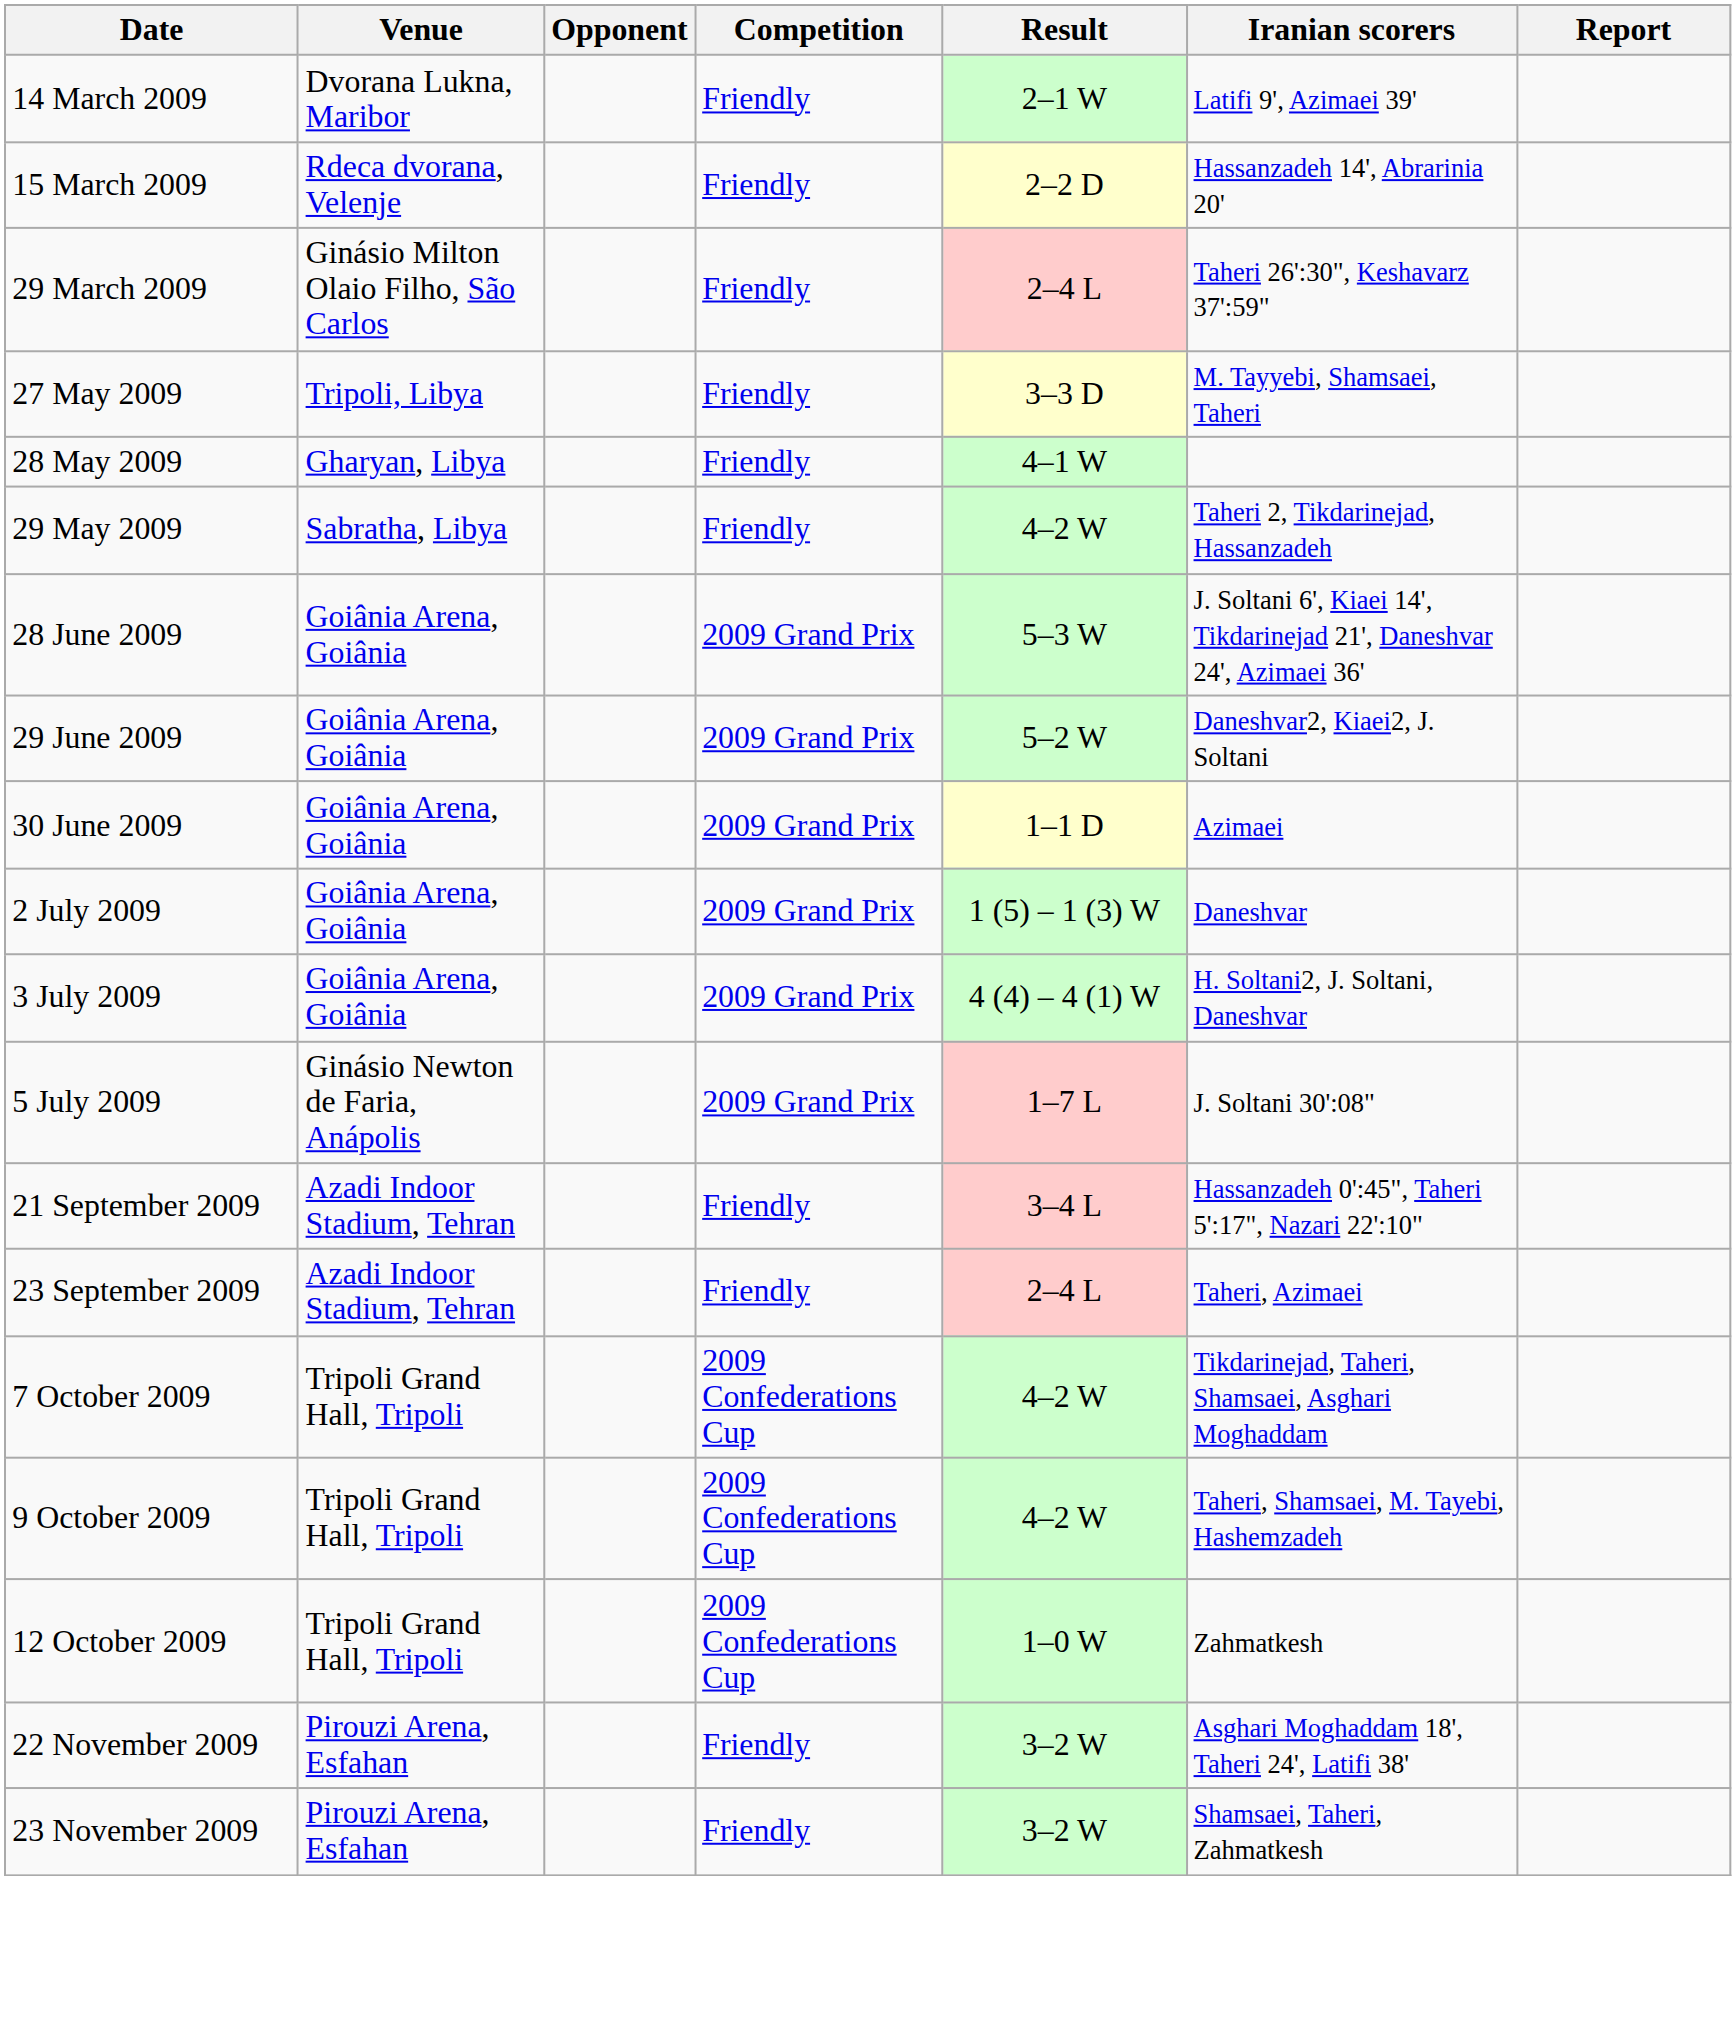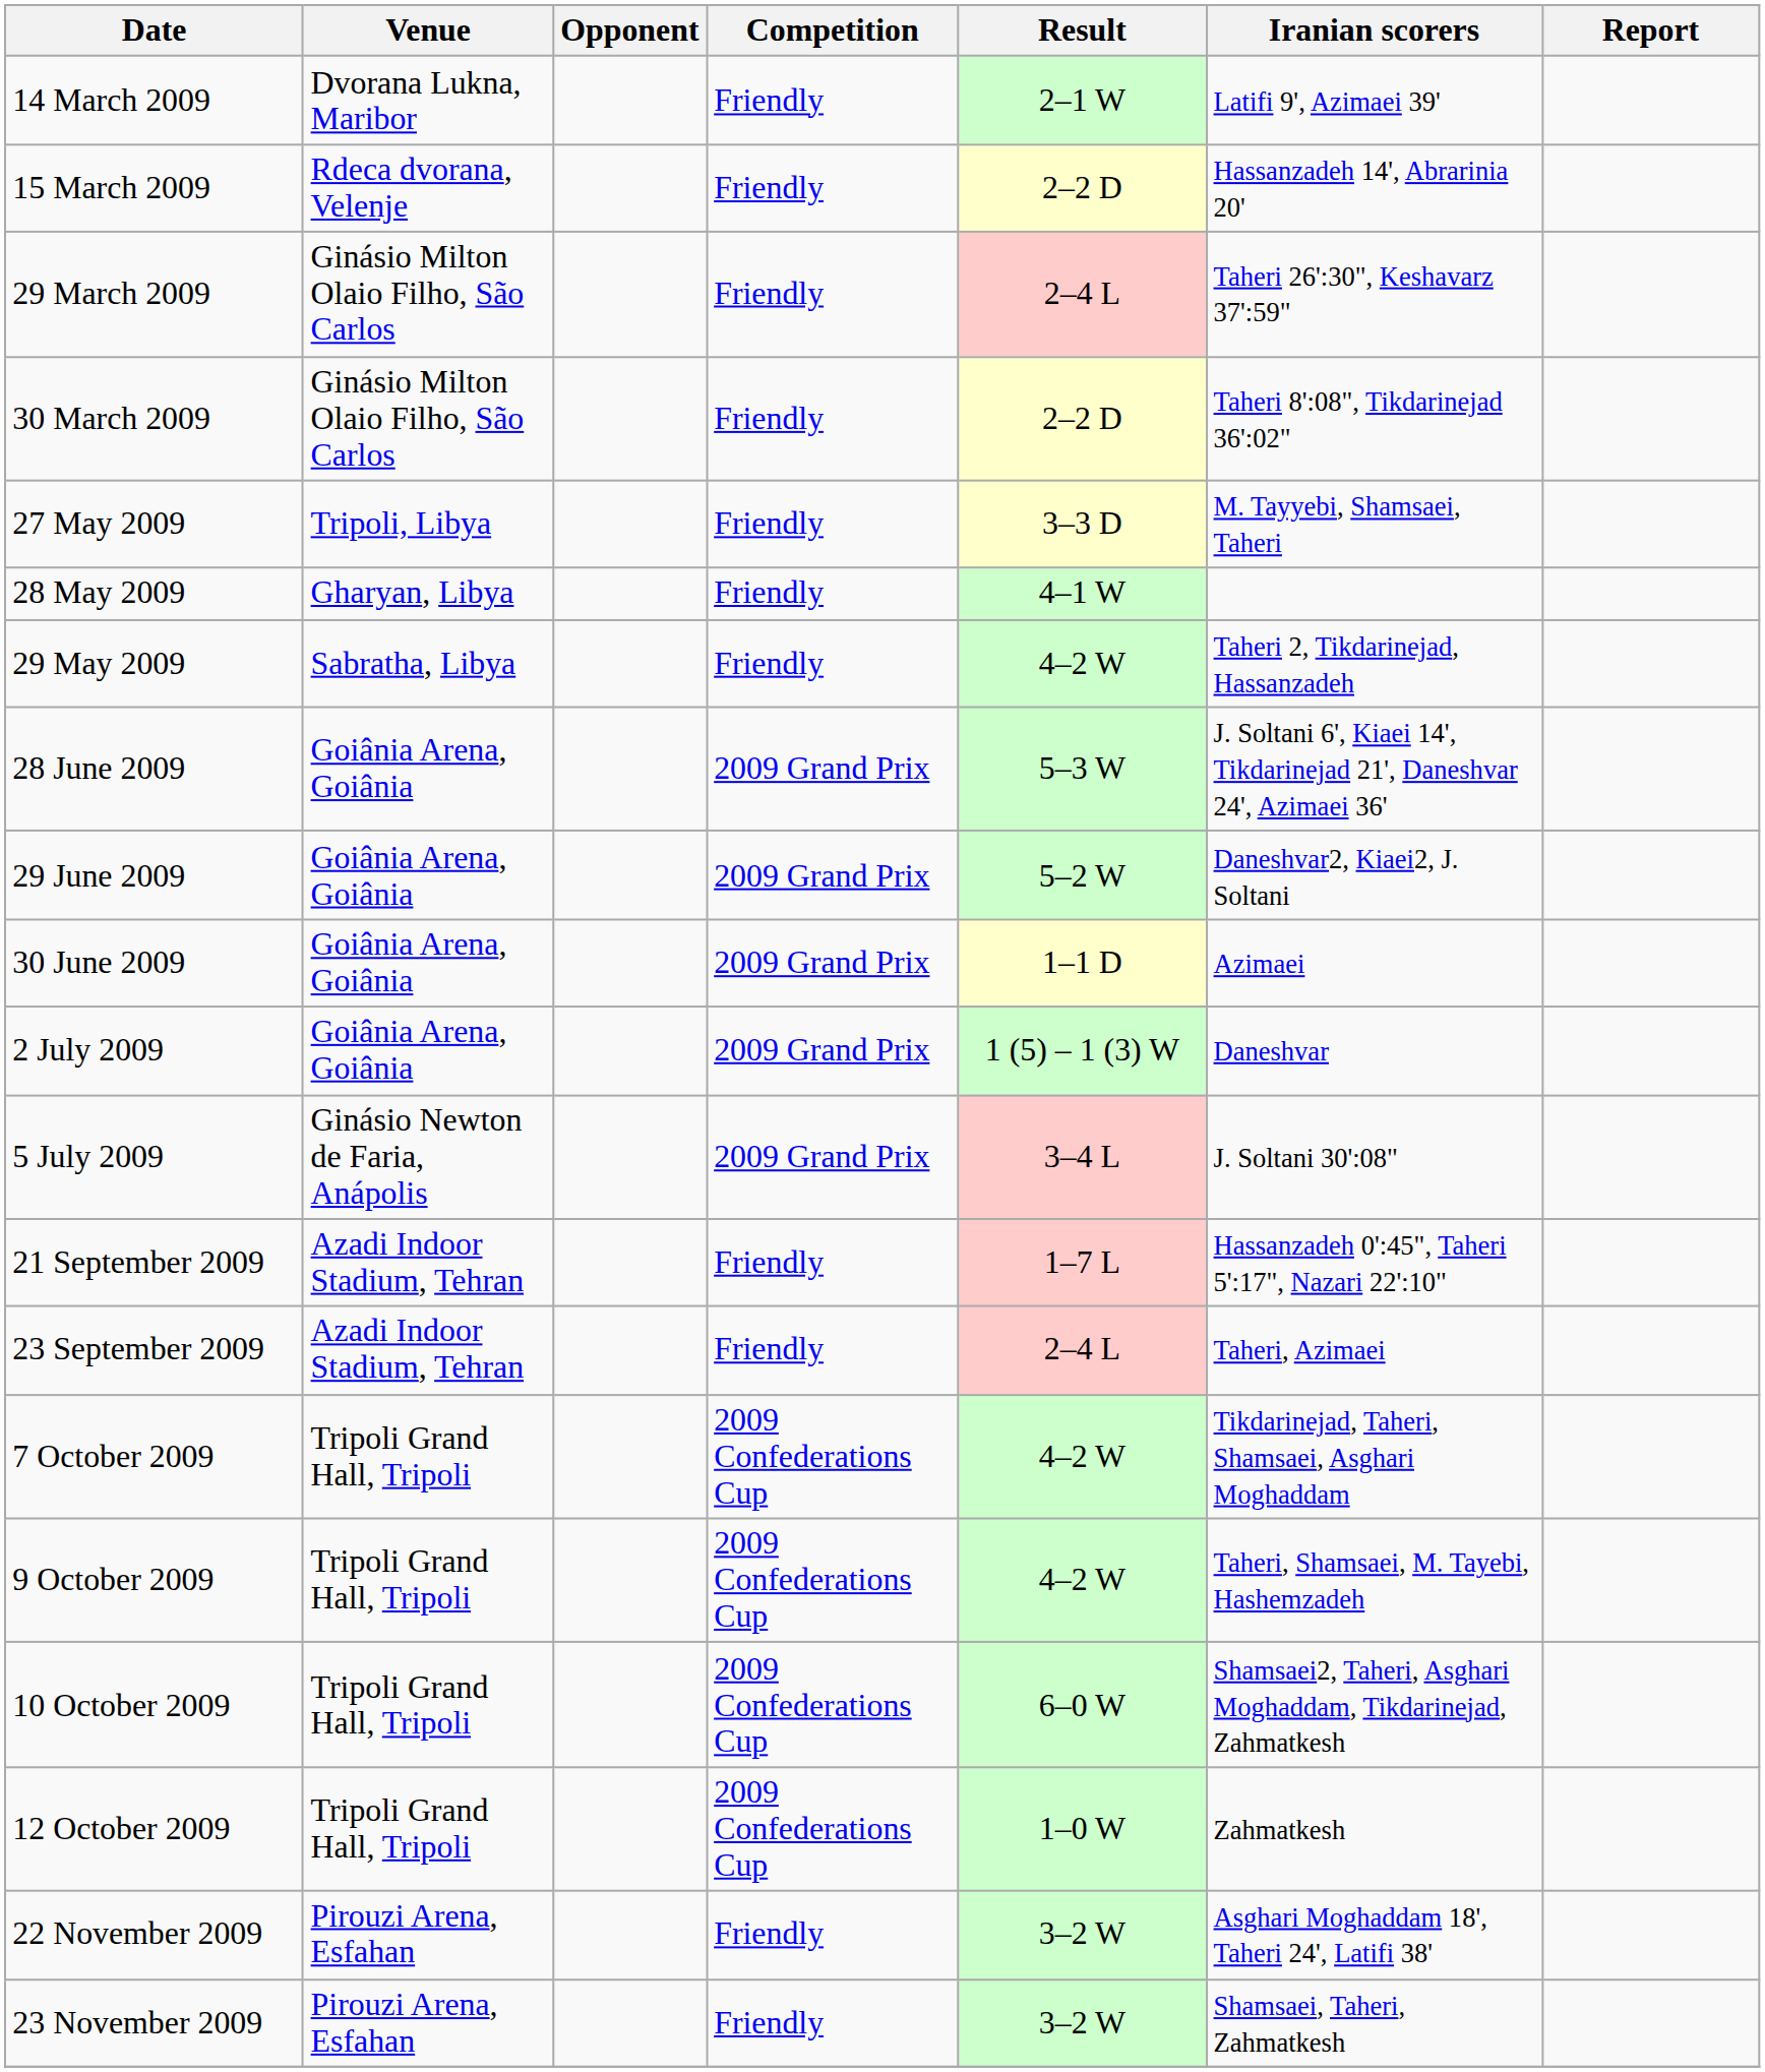 <table class="wikitable">
 <tr>
 <th width=140>Date</th>
 <th>Venue</th>
 <th>Opponent</th>
 <th>Competition</th>
 <th width=115>Result</th>
 <th>Iranian scorers</th>
 <th width=100>Report</th>
 </tr>
 <tr>
 <td>14 March 2009</td>
 <td> Dvorana Lukna, <a href='#'>Maribor</a></td>
 <td></td>
 <td><a href='#'>Friendly</a></td>
 <td bgcolor=#ccffcc align=center>2–1 W</td>
 <td><small> <a href='#'>Latifi</a> 9', <a href='#'>Azimaei</a> 39' </small></td>
 <td align=center></td>
 </tr>
 <tr>
 <td>15 March 2009</td>
 <td> <a href='#'>Rdeca dvorana</a>, <a href='#'>Velenje</a></td>
 <td></td>
 <td><a href='#'>Friendly</a></td>
 <td bgcolor=#FFFFCC align=center>2–2 D</td>
 <td><small> <a href='#'>Hassanzadeh</a> 14', <a href='#'>Abrarinia</a> 20' </small></td>
 <td align=center></td>
 </tr>
 <tr>
 <td>29 March 2009</td>
 <td> Ginásio Milton Olaio Filho, <a href='#'>São Carlos</a></td>
 <td></td>
 <td><a href='#'>Friendly</a></td>
 <td bgcolor=#FFCCCC align=center>2–4 L</td>
 <td><small> <a href='#'>Taheri</a> 26':30", <a href='#'>Keshavarz</a> 37':59" </small></td>
+<td align=center></td>
+</tr>
+<tr>
+<td>30 March 2009</td>
+<td> Ginásio Milton Olaio Filho, <a href='#'>São Carlos</a></td>
+<td></td>
+<td><a href='#'>Friendly</a></td>
+<td bgcolor=#FFFFCC align=center>2–2 D</td>
+<td><small> <a href='#'>Taheri</a> 8':08", <a href='#'>Tikdarinejad</a> 36':02" </small></td>
 <td align=center></td>
 </tr>
 <tr>
 <td>27 May 2009</td>
 <td> <a href='#'>Tripoli, Libya</a></td>
 <td></td>
 <td><a href='#'>Friendly</a></td>
 <td bgcolor=#FFFFCC align=center>3–3 D</td>
 <td><small> <a href='#'>M. Tayyebi</a>, <a href='#'>Shamsaei</a>, <a href='#'>Taheri</a></small></td>
 <td align=center></td>
 </tr>
 <tr>
 <td>28 May 2009</td>
 <td> <a href='#'>Gharyan</a>, <a href='#'>Libya</a></td>
 <td></td>
 <td><a href='#'>Friendly</a></td>
 <td bgcolor=#ccffcc align=center>4–1 W</td>
 <td></td>
 <td align=center></td>
 </tr>
 <tr>
 <td>29 May 2009</td>
 <td> <a href='#'>Sabratha</a>, <a href='#'>Libya</a></td>
 <td></td>
 <td><a href='#'>Friendly</a></td>
 <td bgcolor=#ccffcc align=center>4–2 W</td>
 <td><small> <a href='#'>Taheri</a> 2, <a href='#'>Tikdarinejad</a>, <a href='#'>Hassanzadeh</a></small></td>
 <td align=center></td>
 </tr>
 <tr>
 <td>28 June 2009</td>
 <td> <a href='#'>Goiânia Arena</a>, <a href='#'>Goiânia</a></td>
 <td></td>
 <td><a href='#'>2009 Grand Prix</a></td>
 <td bgcolor=#ccffcc align=center>5–3 W</td>
 <td><small> J. Soltani 6', <a href='#'>Kiaei</a> 14', <a href='#'>Tikdarinejad</a> 21', <a href='#'>Daneshvar</a> 24', <a href='#'>Azimaei</a> 36'</small></td>
 <td align=center></td>
 </tr>
 <tr>
 <td>29 June 2009</td>
 <td> <a href='#'>Goiânia Arena</a>, <a href='#'>Goiânia</a></td>
 <td></td>
 <td><a href='#'>2009 Grand Prix</a></td>
 <td bgcolor=#ccffcc align=center>5–2 W</td>
 <td><small> <a href='#'>Daneshvar</a>2, <a href='#'>Kiaei</a>2, J. Soltani</small></td>
 <td align=center></td>
 </tr>
 <tr>
 <td>30 June 2009</td>
 <td> <a href='#'>Goiânia Arena</a>, <a href='#'>Goiânia</a></td>
 <td></td>
 <td><a href='#'>2009 Grand Prix</a></td>
 <td bgcolor=#FFFFCC align=center>1–1 D</td>
 <td><small> <a href='#'>Azimaei</a> </small></td>
 <td align=center></td>
 </tr>
 <tr>
 <td>2 July 2009</td>
 <td> <a href='#'>Goiânia Arena</a>, <a href='#'>Goiânia</a></td>
 <td></td>
 <td><a href='#'>2009 Grand Prix</a></td>
 <td bgcolor=#ccffcc align=center>1 (5) – 1 (3) W</td>
 <td><small> <a href='#'>Daneshvar</a> </small></td>
 <td align=center></td>
 </tr>
 <tr>
-<td>3 July 2009</td>
-<td> <a href='#'>Goiânia Arena</a>, <a href='#'>Goiânia</a></td>
-<td></td>
-<td><a href='#'>2009 Grand Prix</a></td>
-<td bgcolor=#ccffcc align=center>4 (4) – 4 (1) W</td>
-<td><small> <a href='#'>H. Soltani</a>2, J. Soltani, <a href='#'>Daneshvar</a> </small></td>
-<td align=center></td>
-</tr>
-<tr>
 <td>5 July 2009</td>
 <td> Ginásio Newton de Faria, <a href='#'>Anápolis</a></td>
 <td></td>
 <td><a href='#'>2009 Grand Prix</a></td>
-<td bgcolor=#FFCCCC align=center>1–7 L</td>
+<td bgcolor=#FFCCCC align=center>3–4 L</td>
 <td><small> J. Soltani 30':08" </small></td>
 <td align=center></td>
 </tr>
 <tr>
 <td>21 September 2009</td>
 <td> <a href='#'>Azadi Indoor Stadium</a>, <a href='#'>Tehran</a></td>
 <td></td>
 <td><a href='#'>Friendly</a></td>
-<td bgcolor=#FFCCCC align=center>3–4 L</td>
+<td bgcolor=#FFCCCC align=center>1–7 L</td>
 <td><small> <a href='#'>Hassanzadeh</a> 0':45", <a href='#'>Taheri</a> 5':17", <a href='#'>Nazari</a> 22':10" </small></td>
 <td align=center></td>
 </tr>
 <tr>
 <td>23 September 2009</td>
 <td> <a href='#'>Azadi Indoor Stadium</a>, <a href='#'>Tehran</a></td>
 <td></td>
 <td><a href='#'>Friendly</a></td>
 <td bgcolor=#FFCCCC align=center>2–4 L</td>
 <td><small> <a href='#'>Taheri</a>, <a href='#'>Azimaei</a> </small></td>
 <td align=center></td>
 </tr>
 <tr>
 <td>7 October 2009</td>
 <td> Tripoli Grand Hall, <a href='#'>Tripoli</a></td>
 <td></td>
 <td><a href='#'>2009 Confederations Cup</a></td>
 <td bgcolor=#ccffcc align=center>4–2 W</td>
 <td><small> <a href='#'>Tikdarinejad</a>, <a href='#'>Taheri</a>, <a href='#'>Shamsaei</a>, <a href='#'>Asghari Moghaddam</a> </small></td>
 <td align=center></td>
 </tr>
 <tr>
 <td>9 October 2009</td>
 <td> Tripoli Grand Hall, <a href='#'>Tripoli</a></td>
 <td></td>
 <td><a href='#'>2009 Confederations Cup</a></td>
 <td bgcolor=#ccffcc align=center>4–2 W</td>
 <td><small> <a href='#'>Taheri</a>, <a href='#'>Shamsaei</a>, <a href='#'>M. Tayebi</a>, <a href='#'>Hashemzadeh</a> </small></td>
+<td align=center></td>
+</tr>
+<tr>
+<td>10 October 2009</td>
+<td> Tripoli Grand Hall, <a href='#'>Tripoli</a></td>
+<td></td>
+<td><a href='#'>2009 Confederations Cup</a></td>
+<td bgcolor=#ccffcc align=center>6–0 W</td>
+<td><small> <a href='#'>Shamsaei</a>2, <a href='#'>Taheri</a>, <a href='#'>Asghari Moghaddam</a>, <a href='#'>Tikdarinejad</a>, Zahmatkesh</small></td>
 <td align=center></td>
 </tr>
 <tr>
 <td>12 October 2009</td>
 <td> Tripoli Grand Hall, <a href='#'>Tripoli</a></td>
 <td></td>
 <td><a href='#'>2009 Confederations Cup</a></td>
 <td bgcolor=#ccffcc align=center>1–0 W</td>
 <td><small> Zahmatkesh</small></td>
 <td align=center></td>
 </tr>
 <tr>
 <td>22 November 2009</td>
 <td> <a href='#'>Pirouzi Arena</a>, <a href='#'>Esfahan</a></td>
 <td></td>
 <td><a href='#'>Friendly</a></td>
 <td bgcolor=#ccffcc align=center>3–2 W</td>
 <td><small> <a href='#'>Asghari Moghaddam</a> 18', <a href='#'>Taheri</a> 24', <a href='#'>Latifi</a> 38'</small></td>
 <td align=center></td>
 </tr>
 <tr>
 <td>23 November 2009</td>
 <td> <a href='#'>Pirouzi Arena</a>, <a href='#'>Esfahan</a></td>
 <td></td>
 <td><a href='#'>Friendly</a></td>
 <td bgcolor=#ccffcc align=center>3–2 W</td>
 <td><small><a href='#'>Shamsaei</a>, <a href='#'>Taheri</a>, Zahmatkesh</small></td>
 <td align=center></td>
 </tr>
 <tr>
 </tr>
 </table>
